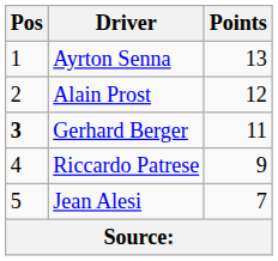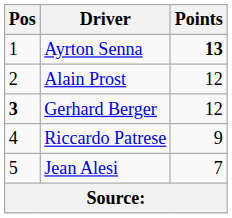 <table class="wikitable" style="font-size: 95%;">
 <tr>
 <th>Pos</th>
 <th>Driver</th>
 <th>Points</th>
 </tr>
 <tr>
 <td>1</td>
 <td> <a href='#'>Ayrton Senna</a></td>
-<td align="right">13</td>
+<td align="right"><strong>13</strong></td>
 </tr>
 <tr>
 <td>2</td>
 <td> <a href='#'>Alain Prost</a></td>
 <td align="right">12</td>
 </tr>
 <tr>
 <td><strong>3</strong></td>
 <td> <a href='#'>Gerhard Berger</a></td>
-<td align="right">11</td>
+<td align="right">12</td>
 </tr>
 <tr>
 <td>4</td>
 <td> <a href='#'>Riccardo Patrese</a></td>
 <td align="right">9</td>
 </tr>
 <tr>
 <td>5</td>
 <td> <a href='#'>Jean Alesi</a></td>
 <td align="right">7</td>
 </tr>
 <tr>
 <th colspan=4>Source: </th>
 </tr>
 </table>
